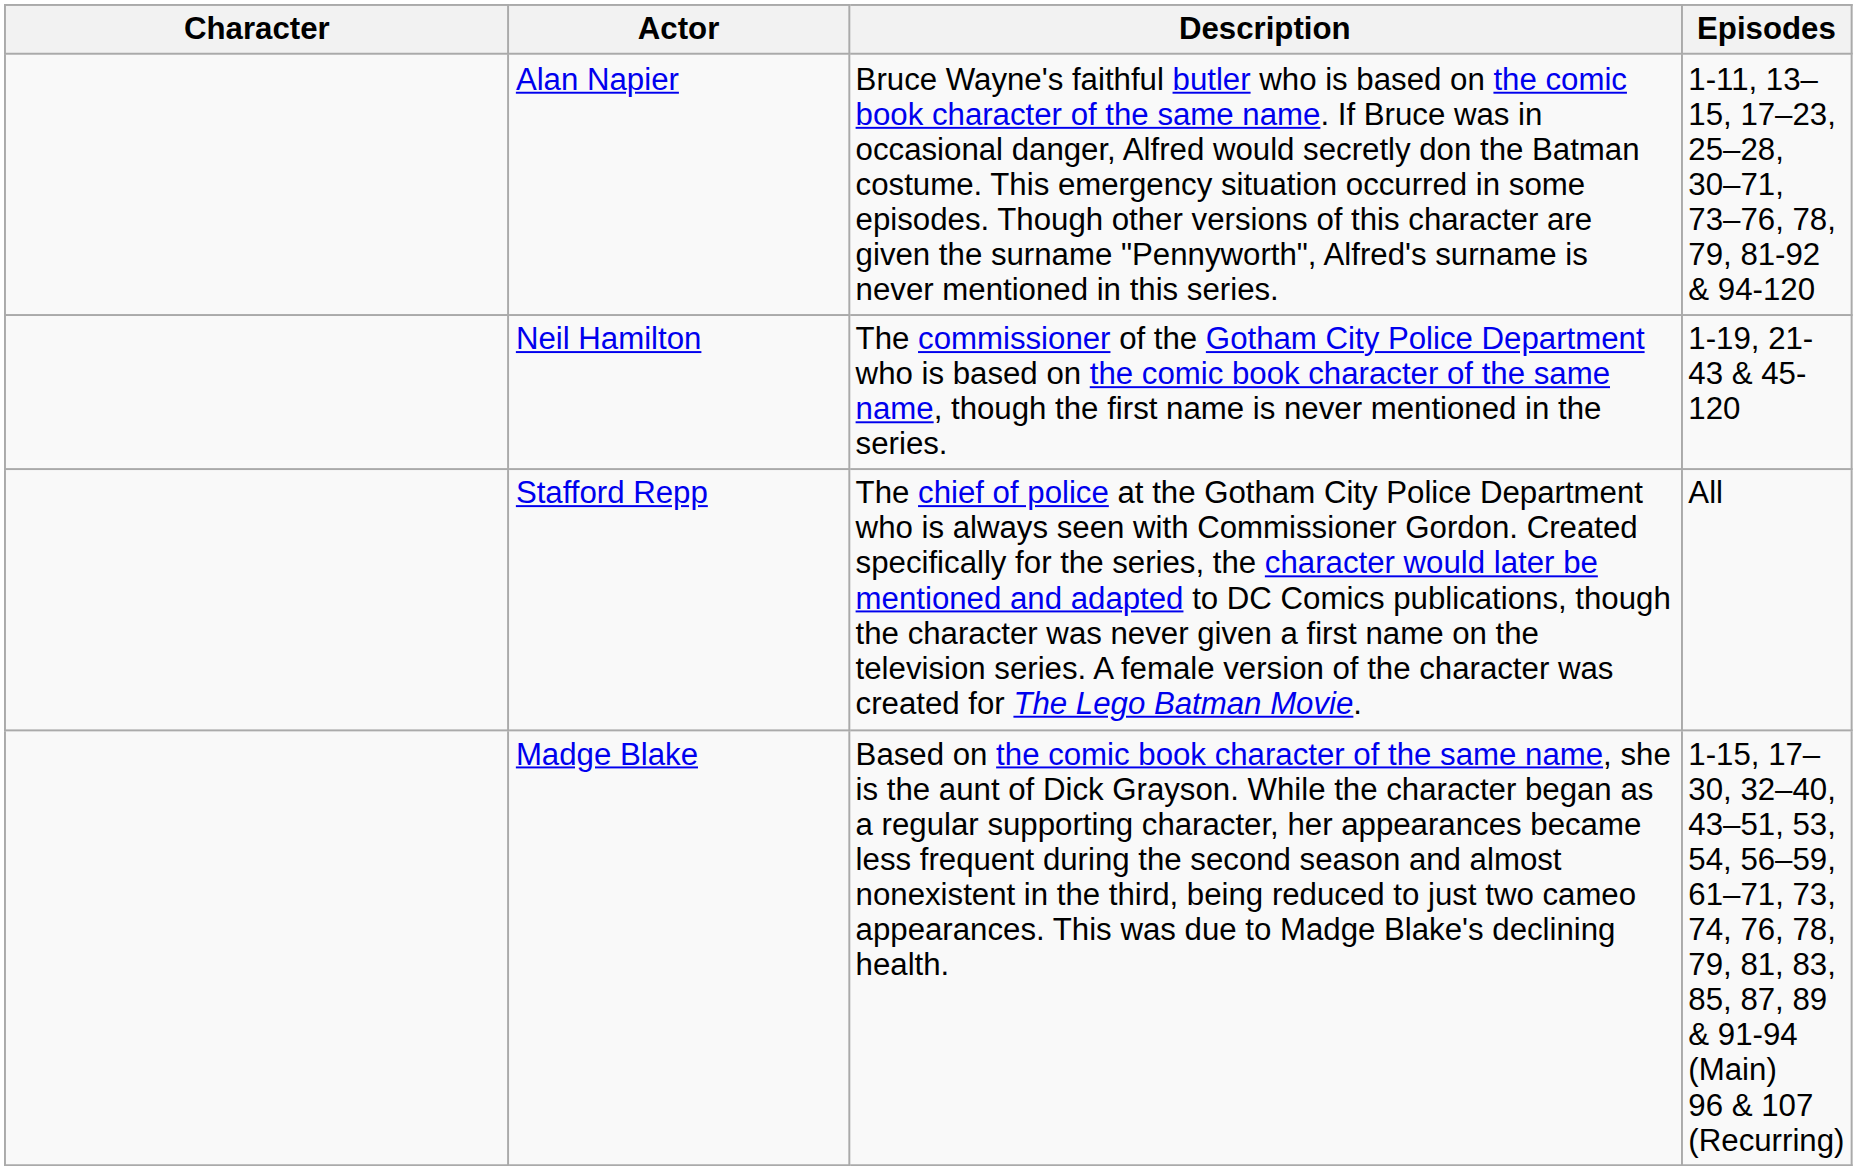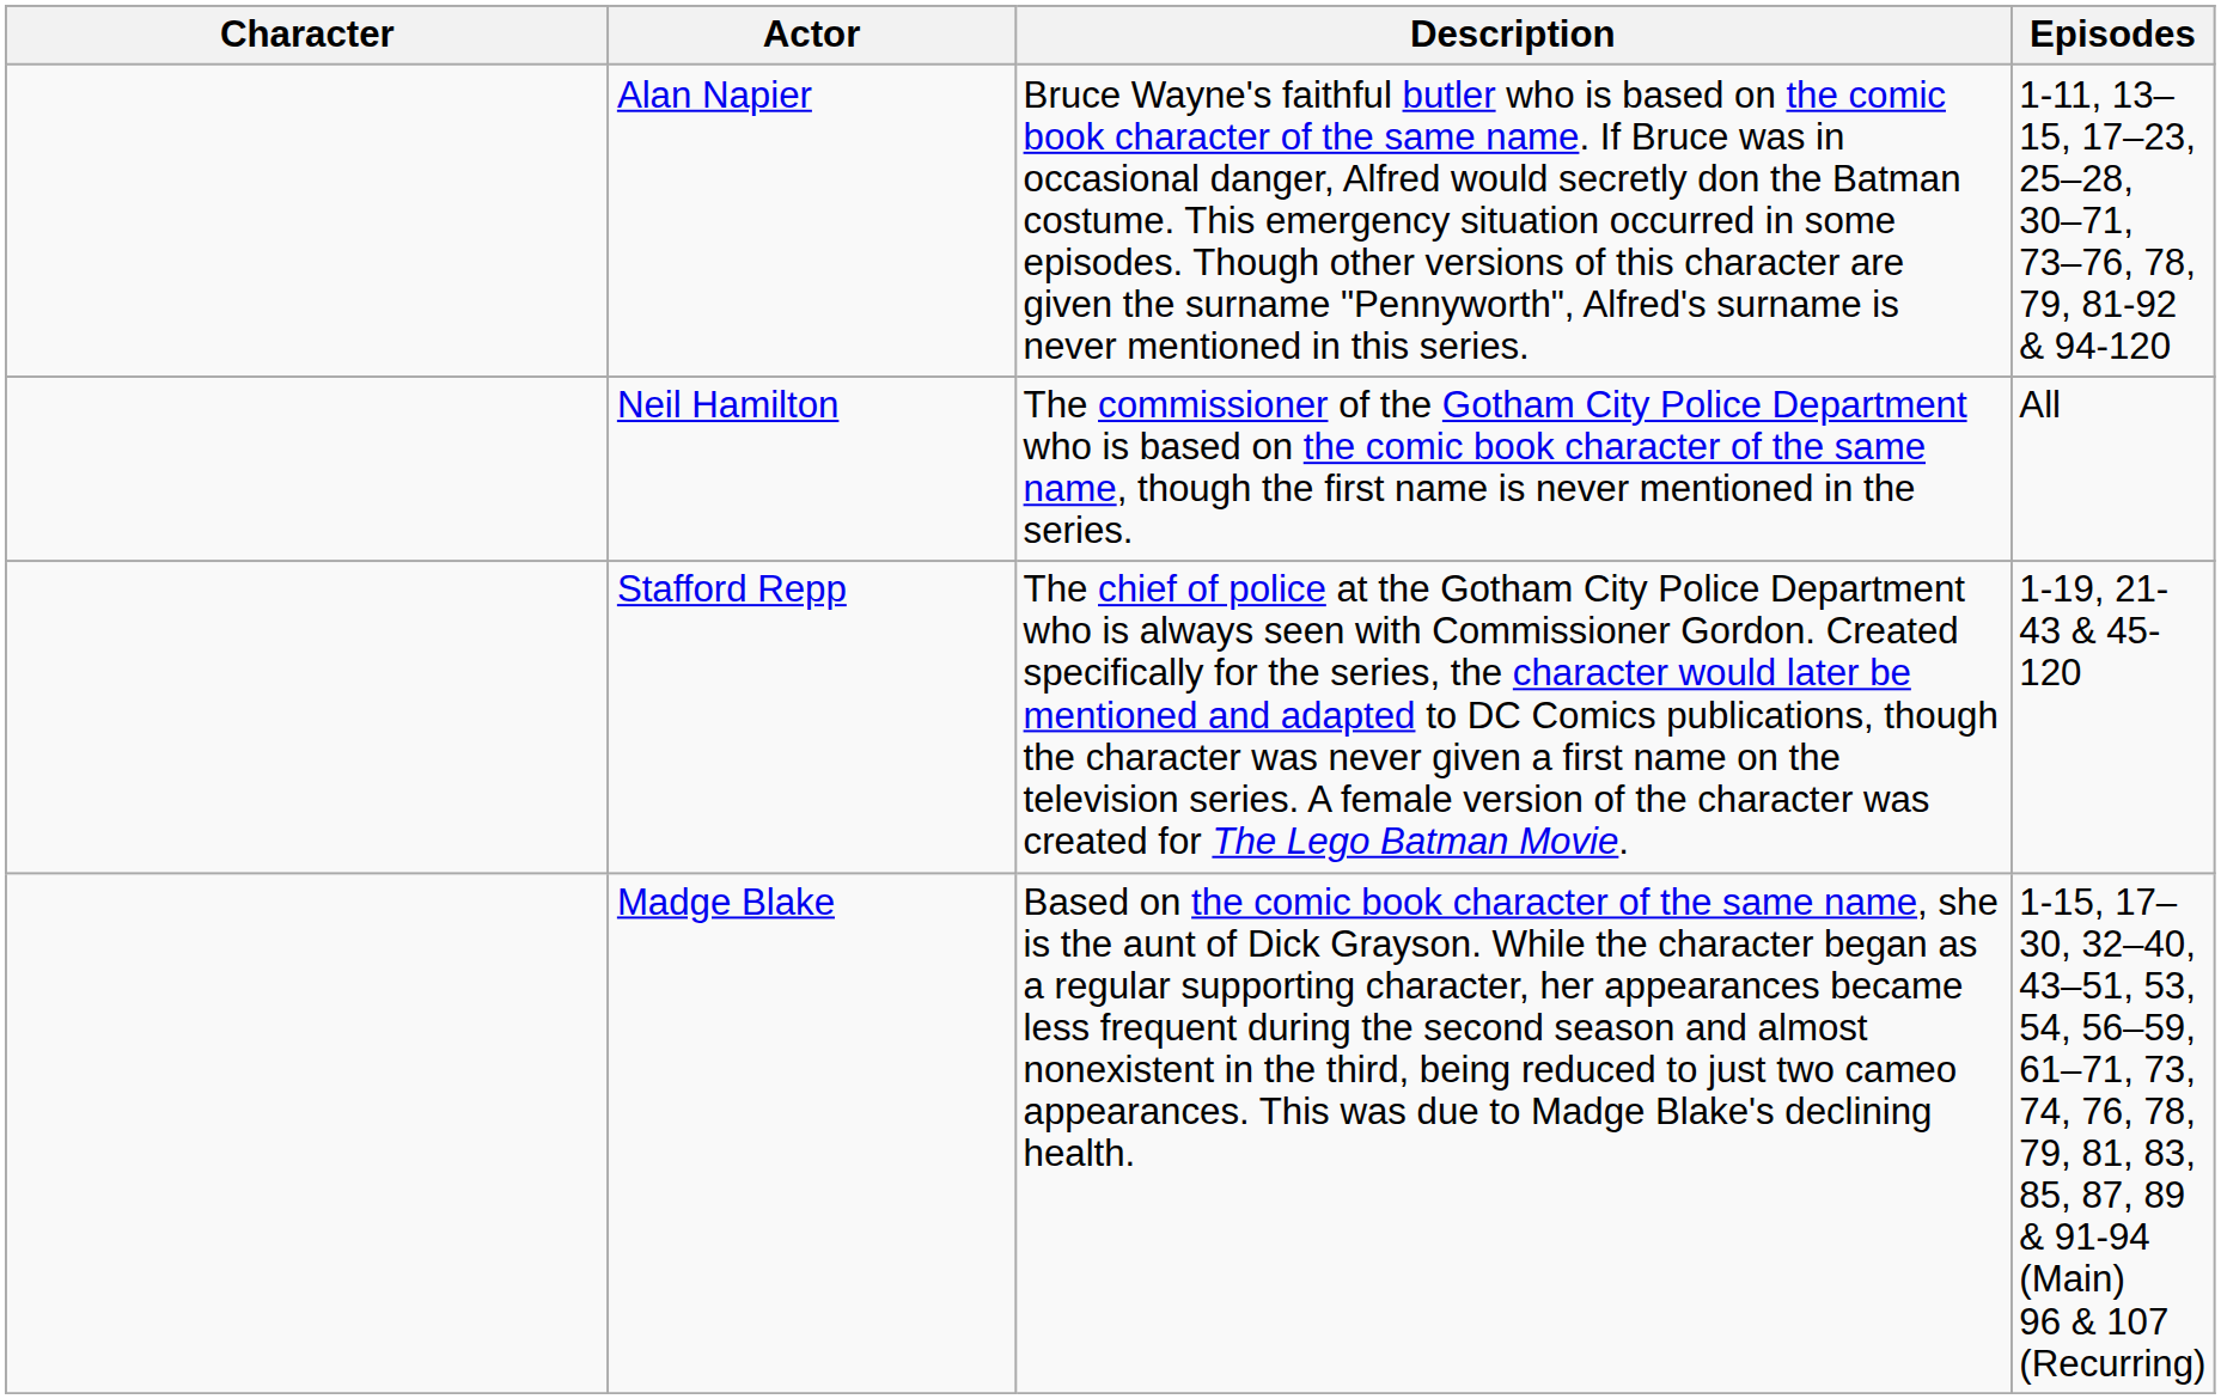 <table class="wikitable" style="width: 75%">
 <tr>
 <th style="width:30%;">Character</th>
 <th style="width:20%;">Actor</th>
 <th style="width:50%;">Description</th>
 <th style="width:30%;">Episodes</th>
 </tr>
 <tr style="vertical-align:top;">
 <td></td>
 <td><a href='#'>Alan Napier</a></td>
 <td>Bruce Wayne's faithful <a href='#'>butler</a> who is based on <a href='#'>the comic book character of the same name</a>. If Bruce was in occasional danger, Alfred would secretly don the Batman costume. This emergency situation occurred in some episodes. Though other versions of this character are given the surname "Pennyworth", Alfred's surname is never mentioned in this series.</td>
 <td>1-11, 13–15, 17–23, 25–28, 30–71, 73–76, 78, 79, 81-92 & 94-120</td>
 </tr>
 <tr style="vertical-align:top;">
 <td></td>
 <td><a href='#'>Neil Hamilton</a></td>
 <td>The <a href='#'>commissioner</a> of the <a href='#'>Gotham City Police Department</a> who is based on <a href='#'>the comic book character of the same name</a>, though the first name is never mentioned in the series.</td>
-<td>1-19, 21-43 & 45-120</td>
+<td>All</td>
 </tr>
 <tr style="vertical-align:top;">
 <td></td>
 <td><a href='#'>Stafford Repp</a></td>
 <td>The <a href='#'>chief of police</a> at the Gotham City Police Department who is always seen with Commissioner Gordon. Created specifically for the series, the <a href='#'>character would later be mentioned and adapted</a> to DC Comics publications, though the character was never given a first name on the television series. A female version of the character was created for <em><a href='#'>The Lego Batman Movie</a></em>.</td>
-<td>All</td>
+<td>1-19, 21-43 & 45-120</td>
 </tr>
 <tr style="vertical-align:top;">
 <td></td>
 <td><a href='#'>Madge Blake</a></td>
 <td>Based on <a href='#'>the comic book character of the same name</a>, she is the aunt of Dick Grayson. While the character began as a regular supporting character, her appearances became less frequent during the second season and almost nonexistent in the third, being reduced to just two cameo appearances. This was due to Madge Blake's declining health.</td>
 <td>1-15, 17–30, 32–40, 43–51, 53, 54, 56–59, 61–71, 73, 74, 76, 78, 79, 81, 83, 85, 87, 89 & 91-94 (Main)<br>96 & 107 (Recurring)</td>
 </tr>
 </table>
